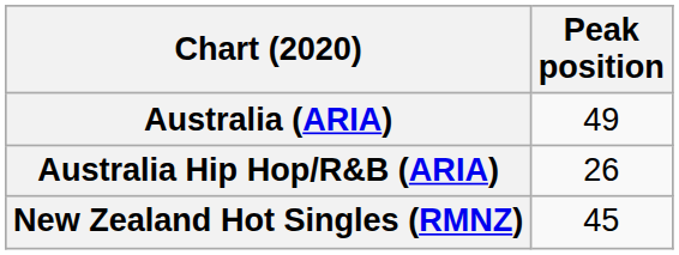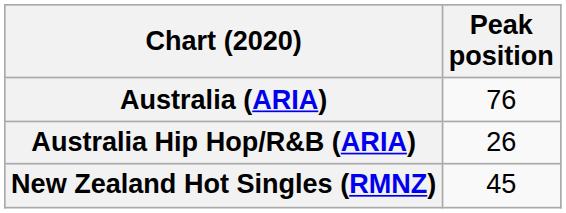 <table class="wikitable sortable plainrowheaders" style="text-align:center">
 <tr>
 <th scope="col">Chart (2020)</th>
 <th scope="col">Peak<br>position</th>
 </tr>
 <tr>
 <th scope="row">Australia (<a href='#'>ARIA</a>)</th>
-<td>49</td>
+<td>76</td>
 </tr>
 <tr>
 <th scope="row">Australia Hip Hop/R&B (<a href='#'>ARIA</a>)</th>
 <td>26</td>
 </tr>
 <tr>
 <th scope="row">New Zealand Hot Singles (<a href='#'>RMNZ</a>)</th>
 <td>45</td>
 </tr>
 </table>
